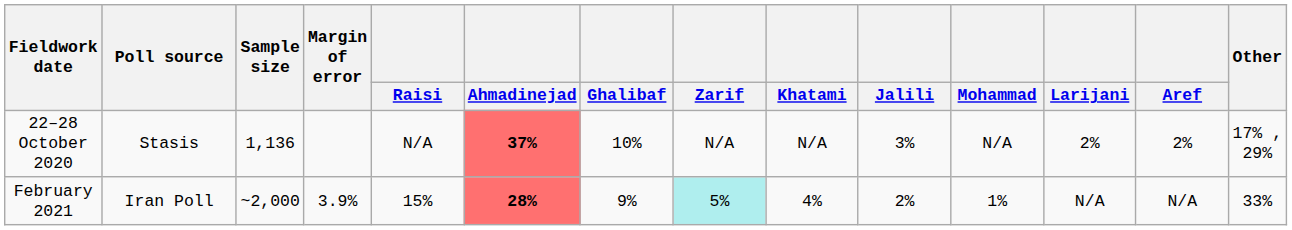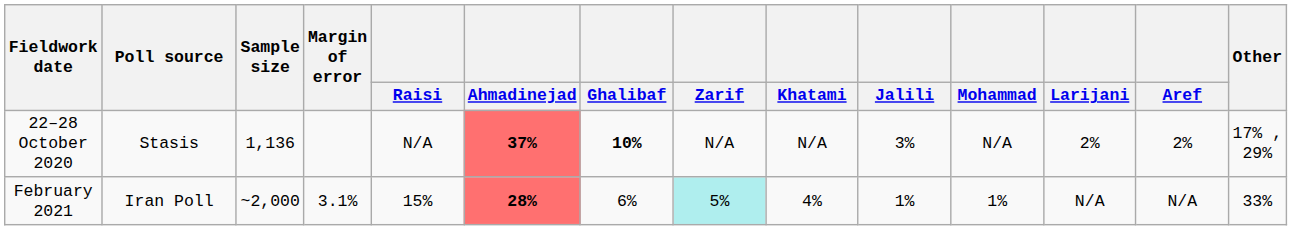 <table class="wikitable" style="text-align:center; font-size:90%; line-height:14px;">
 <tr style="height:55px; background-color:#E9E9E9">
 <th style="width:35px;" rowspan="2">Fieldwork date</th>
 <th style="width:90px;" rowspan="2">Poll source</th>
 <th style="width:35px;" rowspan="2">Sample<br>size</th>
 <th style="width:35px;" rowspan="2">Margin of error</th>
 <th style="width:60px;"></th>
 <th style="width:60px;"></th>
 <th style="width:60px;"></th>
 <th style="width:60px;"></th>
 <th style="width:60px;"></th>
 <th style="width:60px;"></th>
 <th style="width:60px;"></th>
 <th style="width:60px;"></th>
 <th style="width:60px;"></th>
 <th style="width:35px;" rowspan="2">Other</th>
 </tr>
 <tr>
 <th><a href='#'>Raisi</a></th>
 <th><a href='#'>Ahmadinejad</a></th>
 <th><a href='#'>Ghalibaf</a></th>
 <th><a href='#'>Zarif</a></th>
 <th><a href='#'>Khatami</a></th>
 <th><a href='#'>Jalili</a></th>
 <th><a href='#'>Mohammad</a></th>
 <th><a href='#'>Larijani</a></th>
 <th><a href='#'>Aref</a></th>
 </tr>
 <tr>
 <td>22–28 October 2020</td>
 <td>Stasis</td>
 <td>1,136</td>
 <td></td>
 <td>N/A</td>
 <td style="background:#ff7070"><strong>37%</strong></td>
-<td>10%</td>
+<td><strong>10%</strong></td>
 <td>N/A</td>
 <td>N/A</td>
 <td>3%</td>
 <td>N/A</td>
 <td>2%</td>
 <td>2%</td>
 <td>17% , 29% </td>
 </tr>
 <tr>
 <td>February 2021</td>
 <td>Iran Poll</td>
 <td>~2,000</td>
-<td>3.9%</td>
+<td>3.1%</td>
 <td>15%</td>
 <td style="background:#ff7070"><strong>28%</strong></td>
-<td>9%</td>
+<td>6%</td>
 <td style="background: paleturquoise;">5%</td>
 <td>4%</td>
-<td>2%</td>
+<td>1%</td>
 <td>1%</td>
 <td>N/A</td>
 <td>N/A</td>
 <td>33% </td>
 </tr>
 </table>
